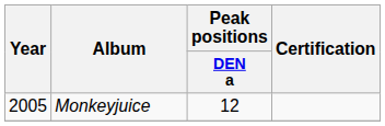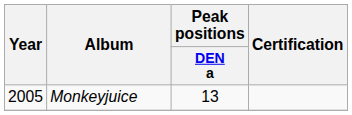 <table class="wikitable">
 <tr>
 <th align="center" rowspan="2" width="10">Year</th>
 <th align="center" rowspan="2" width="120">Album</th>
 <th align="center" colspan="1" width="20">Peak positions</th>
 <th align="center" rowspan="2" width="70">Certification</th>
 </tr>
 <tr>
 <th scope="col" style="width:3em;font-size:90%;"><a href='#'>DEN</a><br> a</th>
 </tr>
 <tr>
 <td style="text-align:center;">2005</td>
 <td><em>Monkeyjuice</em></td>
-<td style="text-align:center;">12</td>
+<td style="text-align:center;">13</td>
 <td style="text-align:center;"></td>
 </tr>
 <tr>
 </tr>
 </table>
